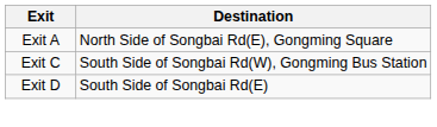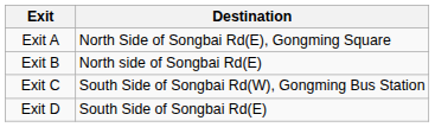 <table class="wikitable">
 <tr>
 <th style="width:70px">Exit</th>
 <th>Destination</th>
 </tr>
 <tr>
 <td align="center">Exit A</td>
 <td>North Side of Songbai Rd(E), Gongming Square</td>
 </tr>
 <tr>
+<td align="center">Exit B</td>
+<td>North side of Songbai Rd(E)</td>
+</tr>
+<tr>
 <td align="center">Exit C</td>
 <td>South Side of Songbai Rd(W), Gongming Bus Station</td>
 </tr>
 <tr>
 <td align="center">Exit D</td>
 <td>South Side of Songbai Rd(E)</td>
 </tr>
 </table>
